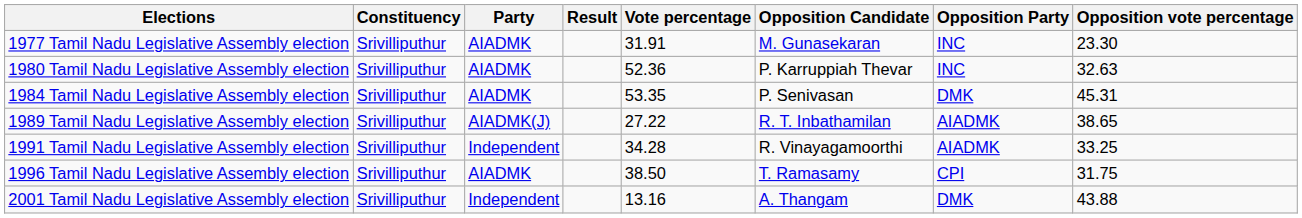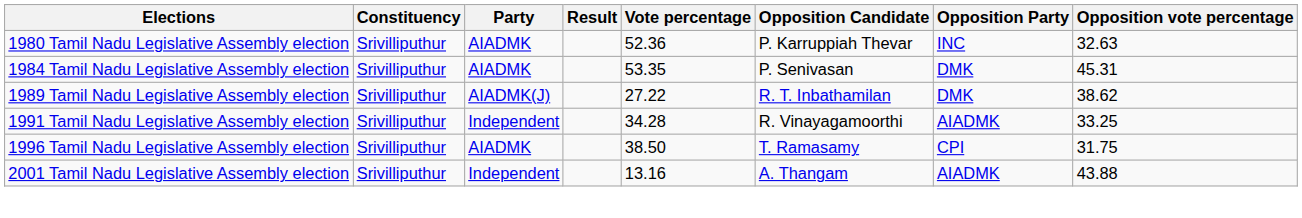 <table class="sortable wikitable"style="font-size: 95%">
 <tr>
 <th>Elections</th>
 <th>Constituency</th>
 <th>Party</th>
 <th>Result</th>
 <th>Vote percentage</th>
 <th>Opposition Candidate</th>
 <th>Opposition Party</th>
 <th>Opposition vote percentage</th>
-</tr>
-<tr>
-<td><a href='#'>1977 Tamil Nadu Legislative Assembly election</a></td>
-<td><a href='#'>Srivilliputhur</a></td>
-<td><a href='#'>AIADMK</a></td>
-<td></td>
-<td>31.91</td>
-<td><a href='#'>M. Gunasekaran</a></td>
-<td><a href='#'>INC</a></td>
-<td>23.30</td>
 </tr>
 <tr>
 <td><a href='#'>1980 Tamil Nadu Legislative Assembly election</a></td>
 <td><a href='#'>Srivilliputhur</a></td>
 <td><a href='#'>AIADMK</a></td>
 <td></td>
 <td>52.36</td>
 <td>P. Karruppiah Thevar</td>
 <td><a href='#'>INC</a></td>
 <td>32.63</td>
 </tr>
 <tr>
 <td><a href='#'>1984 Tamil Nadu Legislative Assembly election</a></td>
 <td><a href='#'>Srivilliputhur</a></td>
 <td><a href='#'>AIADMK</a></td>
 <td></td>
 <td>53.35</td>
 <td>P. Senivasan</td>
 <td><a href='#'>DMK</a></td>
 <td>45.31</td>
 </tr>
 <tr>
 <td><a href='#'>1989 Tamil Nadu Legislative Assembly election</a></td>
 <td><a href='#'>Srivilliputhur</a></td>
 <td><a href='#'>AIADMK(J)</a></td>
 <td></td>
 <td>27.22</td>
 <td><a href='#'>R. T. Inbathamilan</a></td>
-<td><a href='#'>AIADMK</a></td>
-<td>38.65</td>
+<td><a href='#'>DMK</a></td>
+<td>38.62</td>
 </tr>
 <tr>
 <td><a href='#'>1991 Tamil Nadu Legislative Assembly election</a></td>
 <td><a href='#'>Srivilliputhur</a></td>
 <td><a href='#'>Independent</a></td>
 <td></td>
 <td>34.28</td>
 <td>R. Vinayagamoorthi</td>
 <td><a href='#'>AIADMK</a></td>
 <td>33.25</td>
 </tr>
 <tr>
 <td><a href='#'>1996 Tamil Nadu Legislative Assembly election</a></td>
 <td><a href='#'>Srivilliputhur</a></td>
 <td><a href='#'>AIADMK</a></td>
 <td></td>
 <td>38.50</td>
 <td><a href='#'>T. Ramasamy</a></td>
 <td><a href='#'>CPI</a></td>
 <td>31.75</td>
 </tr>
 <tr>
 <td><a href='#'>2001 Tamil Nadu Legislative Assembly election</a></td>
 <td><a href='#'>Srivilliputhur</a></td>
 <td><a href='#'>Independent</a></td>
 <td></td>
 <td>13.16</td>
 <td><a href='#'>A. Thangam</a></td>
-<td><a href='#'>DMK</a></td>
+<td><a href='#'>AIADMK</a></td>
 <td>43.88</td>
 </tr>
 </table>
